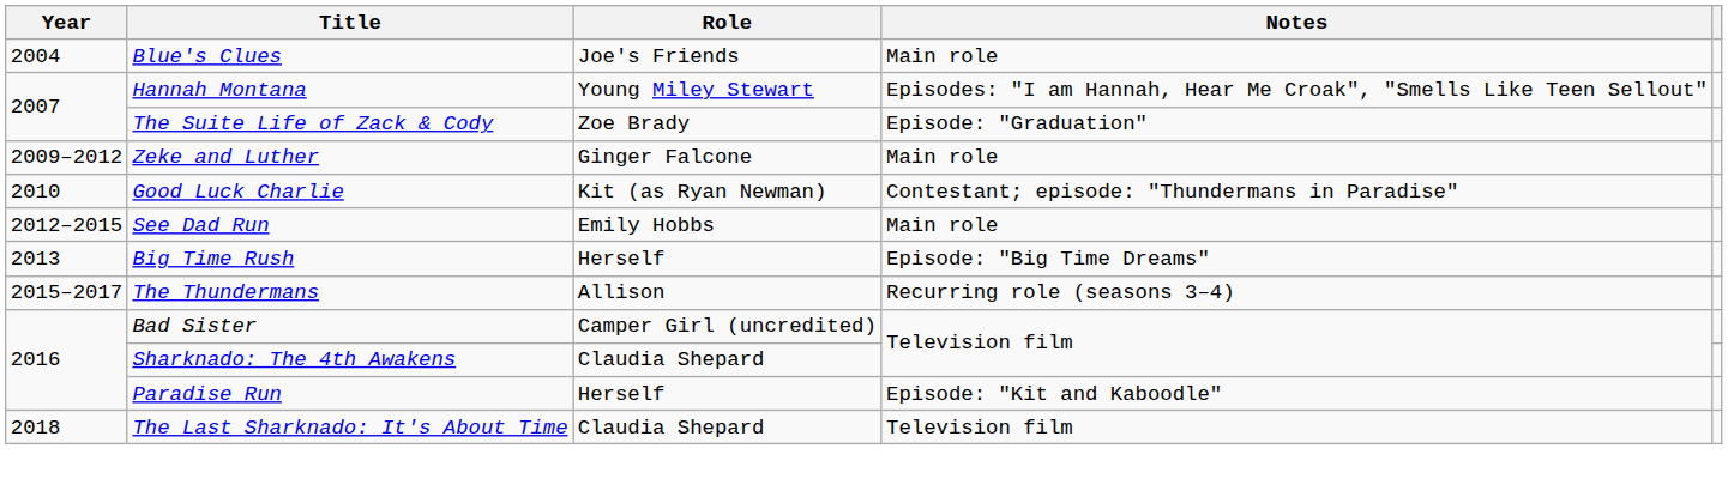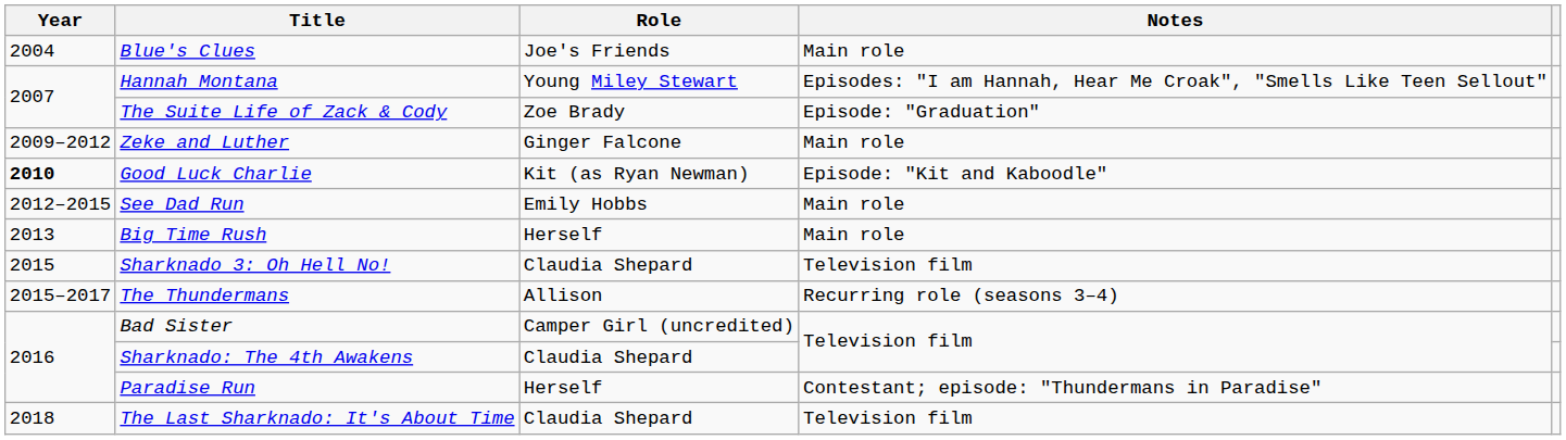 <table class="wikitable sortable">
 <tr>
 <th>Year</th>
 <th>Title</th>
 <th>Role</th>
 <th class="unsortable">Notes</th>
 <th class="unsortable"></th>
 </tr>
 <tr>
 <td>2004</td>
 <td><em><a href='#'>Blue's Clues</a></em></td>
 <td>Joe's Friends</td>
 <td>Main role</td>
 <td></td>
 </tr>
 <tr>
 <td rowspan="2">2007</td>
 <td><em><a href='#'>Hannah Montana</a></em></td>
 <td>Young <a href='#'>Miley Stewart</a></td>
 <td>Episodes: "I am Hannah, Hear Me Croak", "Smells Like Teen Sellout"</td>
 <td></td>
 </tr>
 <tr>
 <td><em><a href='#'>The Suite Life of Zack & Cody</a></em></td>
 <td>Zoe Brady</td>
 <td>Episode: "Graduation"</td>
 <td></td>
 </tr>
 <tr>
 <td>2009–2012</td>
 <td><em><a href='#'>Zeke and Luther</a></em></td>
 <td>Ginger Falcone</td>
 <td>Main role</td>
 <td></td>
 </tr>
 <tr>
-<td>2010</td>
+<td><strong>2010</strong></td>
 <td><em><a href='#'>Good Luck Charlie</a></em></td>
 <td>Kit (as Ryan Newman)</td>
-<td>Contestant; episode: "Thundermans in Paradise"</td>
+<td>Episode: "Kit and Kaboodle"</td>
 <td></td>
 </tr>
 <tr>
 <td>2012–2015</td>
 <td><em><a href='#'>See Dad Run</a></em></td>
 <td>Emily Hobbs</td>
 <td>Main role</td>
 <td></td>
 </tr>
 <tr>
 <td>2013</td>
 <td><em><a href='#'>Big Time Rush</a></em></td>
 <td>Herself</td>
-<td>Episode: "Big Time Dreams"</td>
+<td>Main role</td>
+<td></td>
+</tr>
+<tr>
+<td>2015</td>
+<td><em><a href='#'>Sharknado 3: Oh Hell No!</a></em></td>
+<td>Claudia Shepard</td>
+<td>Television film</td>
 <td></td>
 </tr>
 <tr>
 <td>2015–2017</td>
 <td><em><a href='#'>The Thundermans</a></em></td>
 <td>Allison</td>
 <td>Recurring role (seasons 3–4)</td>
 <td></td>
 </tr>
 <tr>
 <td rowspan="3">2016</td>
 <td><em>Bad Sister</em></td>
 <td>Camper Girl (uncredited)</td>
 <td rowspan="2">Television film</td>
 <td></td>
 </tr>
 <tr>
 <td><em><a href='#'>Sharknado: The 4th Awakens</a></em></td>
 <td>Claudia Shepard</td>
 <td></td>
 </tr>
 <tr>
 <td><em><a href='#'>Paradise Run</a></em></td>
 <td>Herself</td>
-<td>Episode: "Kit and Kaboodle"</td>
+<td>Contestant; episode: "Thundermans in Paradise"</td>
 <td></td>
 </tr>
 <tr>
 <td>2018</td>
 <td><em><a href='#'>The Last Sharknado: It's About Time</a></em></td>
 <td>Claudia Shepard</td>
 <td>Television film</td>
 <td></td>
 </tr>
 </table>
